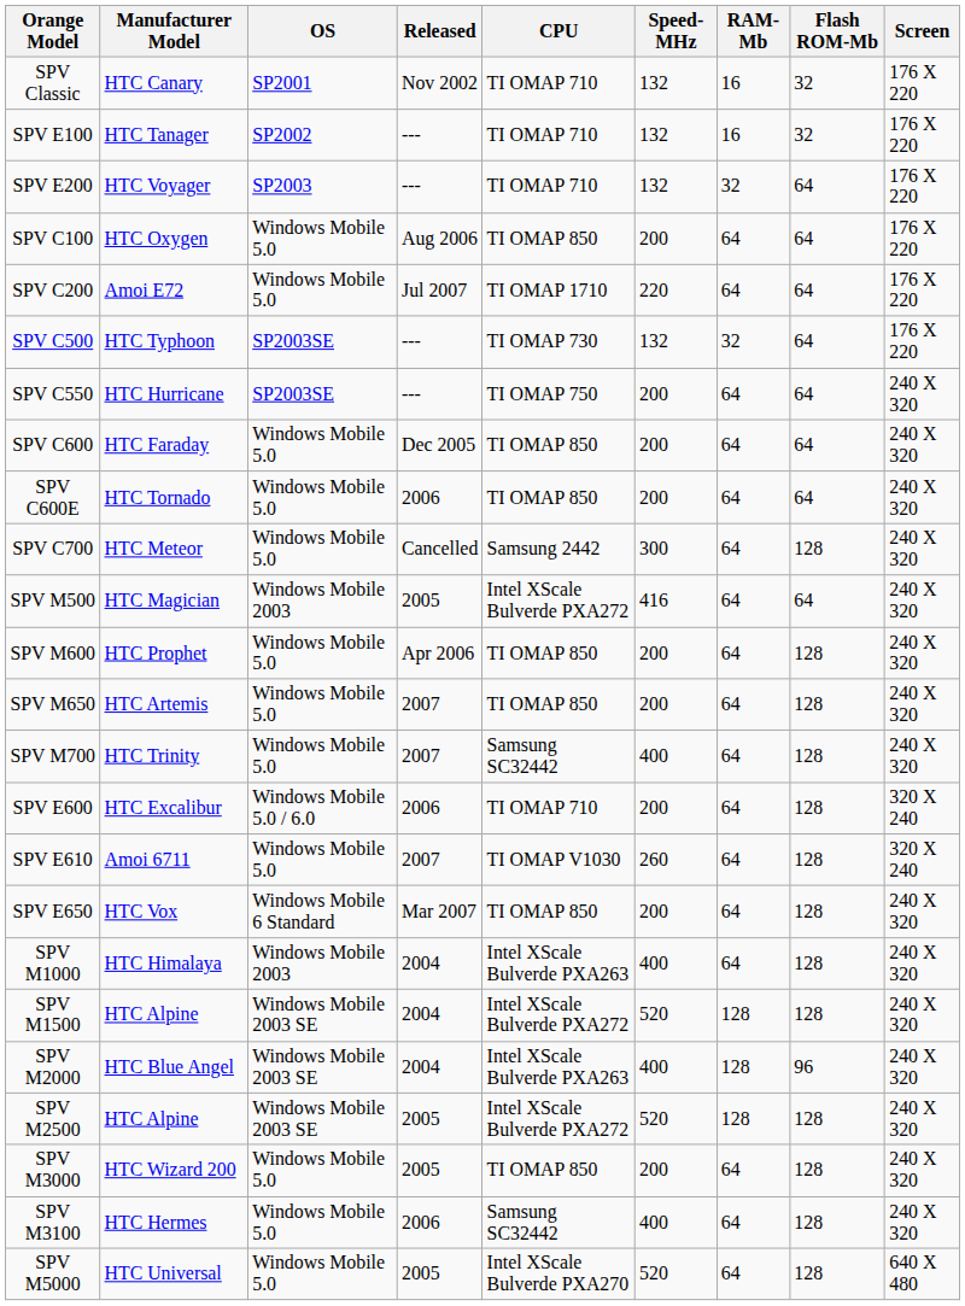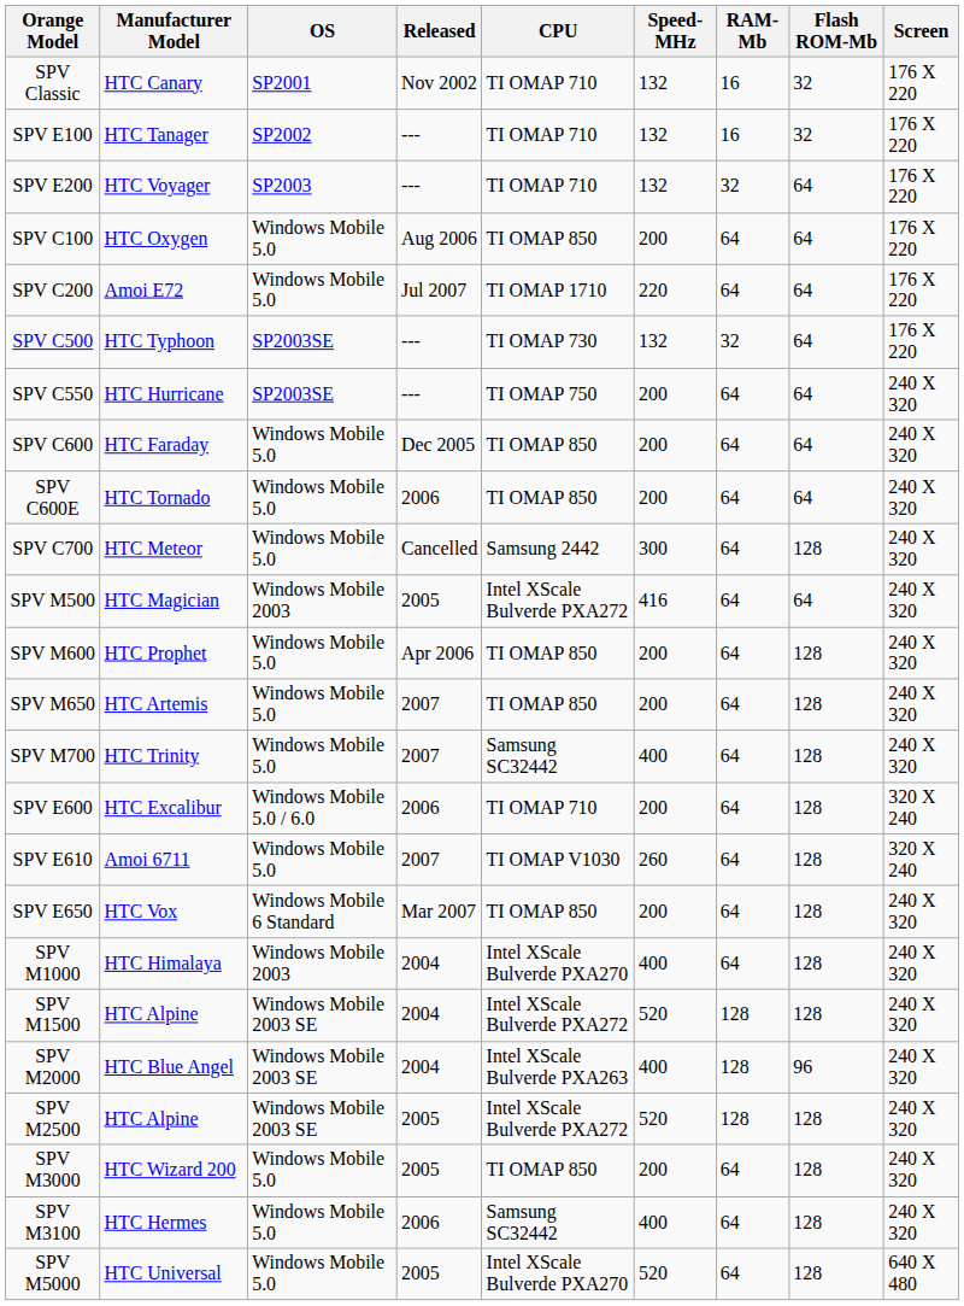 <table class="wikitable" width=800>
 <tr>
 <th>Orange Model</th>
 <th>Manufacturer Model</th>
 <th>OS</th>
 <th>Released</th>
 <th>CPU</th>
 <th>Speed-MHz</th>
 <th>RAM-Mb</th>
 <th>Flash ROM-Mb</th>
 <th>Screen</th>
 </tr>
 <tr>
 <td align=center>SPV Classic</td>
 <td><a href='#'>HTC Canary</a></td>
 <td><a href='#'>SP2001</a></td>
 <td>Nov 2002</td>
 <td>TI OMAP 710</td>
 <td>132</td>
 <td>16</td>
 <td>32</td>
 <td>176 X 220</td>
 </tr>
 <tr>
 <td align=center>SPV E100</td>
 <td><a href='#'>HTC Tanager</a></td>
 <td><a href='#'>SP2002</a></td>
 <td>---</td>
 <td>TI OMAP 710</td>
 <td>132</td>
 <td>16</td>
 <td>32</td>
 <td>176 X 220</td>
 </tr>
 <tr>
 <td align=center>SPV E200</td>
 <td><a href='#'>HTC Voyager</a></td>
 <td><a href='#'>SP2003</a></td>
 <td>---</td>
 <td>TI OMAP 710</td>
 <td>132</td>
 <td>32</td>
 <td>64</td>
 <td>176 X 220</td>
 </tr>
 <tr>
 <td align="center">SPV C100</td>
 <td><a href='#'>HTC Oxygen</a></td>
 <td>Windows Mobile 5.0</td>
 <td>Aug 2006</td>
 <td>TI OMAP 850</td>
 <td>200</td>
 <td>64</td>
 <td>64</td>
 <td>176 X 220</td>
 </tr>
 <tr>
 <td align="center">SPV C200</td>
 <td><a href='#'>Amoi E72</a></td>
 <td>Windows Mobile 5.0</td>
 <td>Jul 2007</td>
 <td>TI OMAP 1710</td>
 <td>220</td>
 <td>64</td>
 <td>64</td>
 <td>176 X 220</td>
 </tr>
 <tr>
 <td align="center"><a href='#'>SPV C500</a></td>
 <td><a href='#'>HTC Typhoon</a></td>
 <td><a href='#'>SP2003SE</a></td>
 <td>---</td>
 <td>TI OMAP 730</td>
 <td>132</td>
 <td>32</td>
 <td>64</td>
 <td>176 X 220</td>
 </tr>
 <tr>
 <td align="center">SPV C550</td>
 <td><a href='#'>HTC Hurricane</a></td>
 <td><a href='#'>SP2003SE</a></td>
 <td>---</td>
 <td>TI OMAP 750</td>
 <td>200</td>
 <td>64</td>
 <td>64</td>
 <td>240 X 320</td>
 </tr>
 <tr>
 <td align="center">SPV C600</td>
 <td><a href='#'>HTC Faraday</a></td>
 <td>Windows Mobile 5.0</td>
 <td>Dec 2005</td>
 <td>TI OMAP 850</td>
 <td>200</td>
 <td>64</td>
 <td>64</td>
 <td>240 X 320</td>
 </tr>
 <tr>
 <td align="center">SPV C600E</td>
 <td><a href='#'>HTC Tornado</a></td>
 <td>Windows Mobile 5.0</td>
 <td>2006</td>
 <td>TI OMAP 850</td>
 <td>200</td>
 <td>64</td>
 <td>64</td>
 <td>240 X 320</td>
 </tr>
 <tr>
 <td align="center">SPV C700</td>
 <td><a href='#'>HTC Meteor</a></td>
 <td>Windows Mobile 5.0</td>
 <td>Cancelled</td>
 <td>Samsung 2442</td>
 <td>300</td>
 <td>64</td>
 <td>128</td>
 <td>240 X 320</td>
 </tr>
 <tr>
 <td align="center">SPV M500</td>
 <td><a href='#'>HTC Magician</a></td>
 <td>Windows Mobile 2003</td>
 <td>2005</td>
 <td>Intel XScale Bulverde PXA272</td>
 <td>416</td>
 <td>64</td>
 <td>64</td>
 <td>240 X 320</td>
 </tr>
 <tr>
 <td align="center">SPV M600</td>
 <td><a href='#'>HTC Prophet</a></td>
 <td>Windows Mobile 5.0</td>
 <td>Apr 2006</td>
 <td>TI OMAP 850</td>
 <td>200</td>
 <td>64</td>
 <td>128</td>
 <td>240 X 320</td>
 </tr>
 <tr>
 <td align="center">SPV M650</td>
 <td><a href='#'>HTC Artemis</a></td>
 <td>Windows Mobile 5.0</td>
 <td>2007</td>
 <td>TI OMAP 850</td>
 <td>200</td>
 <td>64</td>
 <td>128</td>
 <td>240 X 320</td>
 </tr>
 <tr>
 <td align="center">SPV M700</td>
 <td><a href='#'>HTC Trinity</a></td>
 <td>Windows Mobile 5.0</td>
 <td>2007</td>
 <td>Samsung SC32442</td>
 <td>400</td>
 <td>64</td>
 <td>128</td>
 <td>240 X 320</td>
 </tr>
 <tr>
 <td align="center">SPV E600</td>
 <td><a href='#'>HTC Excalibur</a></td>
 <td>Windows Mobile 5.0 / 6.0</td>
 <td>2006</td>
 <td>TI OMAP 710</td>
 <td>200</td>
 <td>64</td>
 <td>128</td>
 <td>320 X 240</td>
 </tr>
 <tr id="E610">
 <td align="center">SPV E610</td>
 <td><a href='#'>Amoi 6711</a></td>
 <td>Windows Mobile 5.0</td>
 <td>2007</td>
 <td>TI OMAP V1030</td>
 <td>260</td>
 <td>64</td>
 <td>128</td>
 <td>320 X 240</td>
 </tr>
 <tr>
 <td align="center">SPV E650</td>
 <td><a href='#'>HTC Vox</a></td>
 <td>Windows Mobile 6 Standard</td>
 <td>Mar 2007</td>
 <td>TI OMAP 850</td>
 <td>200</td>
 <td>64</td>
 <td>128</td>
 <td>240 X 320</td>
 </tr>
 <tr>
 <td align="center">SPV M1000</td>
 <td><a href='#'>HTC Himalaya</a></td>
 <td>Windows Mobile 2003</td>
 <td>2004</td>
-<td>Intel XScale Bulverde PXA263</td>
+<td>Intel XScale Bulverde PXA270</td>
 <td>400</td>
 <td>64</td>
 <td>128</td>
 <td>240 X 320</td>
 </tr>
 <tr>
 <td align="center">SPV M1500</td>
 <td><a href='#'>HTC Alpine</a></td>
 <td>Windows Mobile 2003 SE</td>
 <td>2004</td>
 <td>Intel XScale Bulverde PXA272</td>
 <td>520</td>
 <td>128</td>
 <td>128</td>
 <td>240 X 320</td>
 </tr>
 <tr>
 <td align="center">SPV M2000</td>
 <td><a href='#'>HTC Blue Angel</a></td>
 <td>Windows Mobile 2003 SE</td>
 <td>2004</td>
 <td>Intel XScale Bulverde PXA263</td>
 <td>400</td>
 <td>128</td>
 <td>96</td>
 <td>240 X 320</td>
 </tr>
 <tr>
 <td align="center">SPV M2500</td>
 <td><a href='#'>HTC Alpine</a></td>
 <td>Windows Mobile 2003 SE</td>
 <td>2005</td>
 <td>Intel XScale Bulverde PXA272</td>
 <td>520</td>
 <td>128</td>
 <td>128</td>
 <td>240 X 320</td>
 </tr>
 <tr>
 <td align="center">SPV M3000</td>
 <td><a href='#'>HTC Wizard 200</a></td>
 <td>Windows Mobile 5.0</td>
 <td>2005</td>
 <td>TI OMAP 850</td>
 <td>200</td>
 <td>64</td>
 <td>128</td>
 <td>240 X 320</td>
 </tr>
 <tr>
 <td align="center">SPV M3100</td>
 <td><a href='#'>HTC Hermes</a></td>
 <td>Windows Mobile 5.0</td>
 <td>2006</td>
 <td>Samsung SC32442</td>
 <td>400</td>
 <td>64</td>
 <td>128</td>
 <td>240 X 320</td>
 </tr>
 <tr>
 <td align="center">SPV M5000</td>
 <td><a href='#'>HTC Universal</a></td>
 <td>Windows Mobile 5.0</td>
 <td>2005</td>
 <td>Intel XScale Bulverde PXA270</td>
 <td>520</td>
 <td>64</td>
 <td>128</td>
 <td>640 X 480</td>
 </tr>
 </table>
